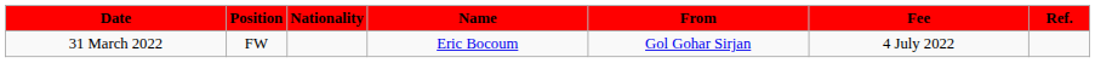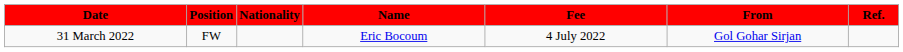 <table class="wikitable"  style="text-align:center; font-size:90%; ">
 <tr>
 <th style="background:#FF0000; color:#000000; width:200px;">Date</th>
 <th style="background:#FF0000; color:#000000; width:50px;">Position</th>
 <th style="background:#FF0000; color:#000000; width:50px;">Nationality</th>
 <th style="background:#FF0000; color:#000000; width:200px;">Name</th>
+<th style="background:#FF0000; color:#000000; width:200px;">Fee</th>
 <th style="background:#FF0000; color:#000000; width:200px;">From</th>
-<th style="background:#FF0000; color:#000000; width:200px;">Fee</th>
 <th style="background:#FF0000; color:#000000; width:50px;">Ref.</th>
 </tr>
 <tr>
 <td>31 March 2022</td>
 <td>FW</td>
 <td></td>
 <td><a href='#'>Eric Bocoum</a></td>
+<td>4 July 2022</td>
 <td><a href='#'>Gol Gohar Sirjan</a></td>
-<td>4 July 2022</td>
 <td></td>
 </tr>
 </table>
